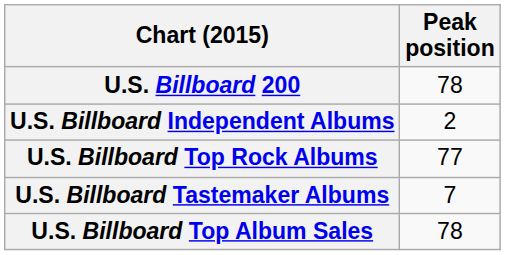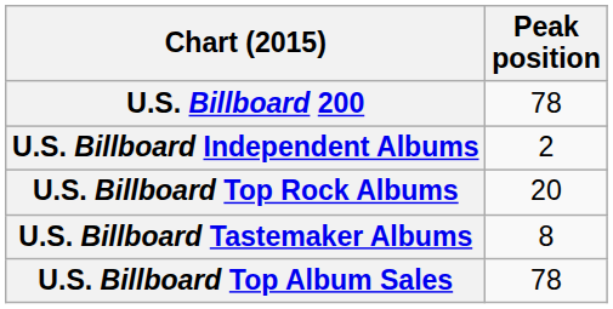 <table class="wikitable sortable plainrowheaders" style="text-align:center">
 <tr>
 <th scope="col">Chart (2015)</th>
 <th scope="col">Peak<br>position</th>
 </tr>
 <tr>
 <th scope="row">U.S. <em><a href='#'>Billboard</a></em> <a href='#'>200</a></th>
 <td>78</td>
 </tr>
 <tr>
 <th scope="row">U.S. <em>Billboard</em> <a href='#'>Independent Albums</a></th>
 <td>2</td>
 </tr>
 <tr>
 <th scope="row">U.S. <em>Billboard</em> <a href='#'>Top Rock Albums</a></th>
-<td>77</td>
+<td>20</td>
 </tr>
 <tr>
 <th scope="row">U.S. <em>Billboard</em> <a href='#'>Tastemaker Albums</a></th>
-<td>7</td>
+<td>8</td>
 </tr>
 <tr>
 <th scope="row">U.S. <em>Billboard</em> <a href='#'>Top Album Sales</a></th>
 <td>78</td>
 </tr>
 </table>
